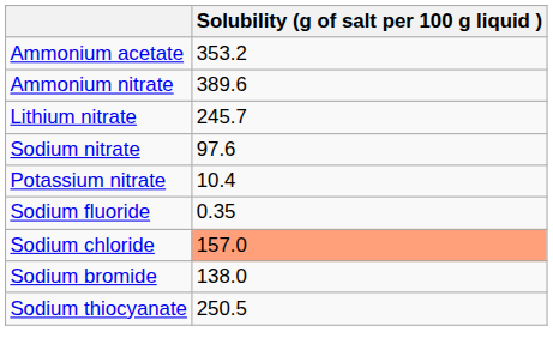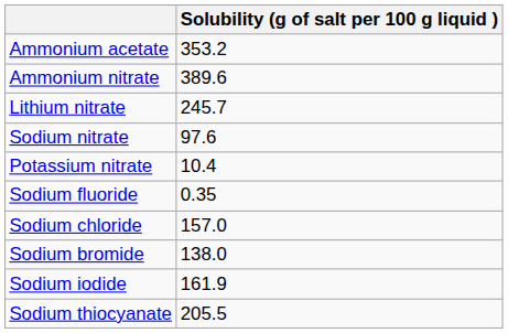 <table class="wikitable">
 <tr>
 <th></th>
 <th>Solubility (g of salt per 100 g liquid )</th>
 </tr>
 <tr>
 <td><a href='#'>Ammonium acetate</a></td>
 <td>353.2</td>
 </tr>
 <tr>
 <td><a href='#'>Ammonium nitrate</a></td>
 <td>389.6</td>
 </tr>
 <tr>
 <td><a href='#'>Lithium nitrate</a></td>
 <td>245.7</td>
 </tr>
 <tr>
 <td><a href='#'>Sodium nitrate</a></td>
 <td>97.6</td>
 </tr>
 <tr>
 <td><a href='#'>Potassium nitrate</a></td>
 <td>10.4</td>
 </tr>
 <tr>
 <td><a href='#'>Sodium fluoride</a></td>
 <td>0.35</td>
 </tr>
 <tr>
 <td><a href='#'>Sodium chloride</a></td>
-<td style="background: lightsalmon;">157.0</td>
+<td>157.0</td>
 </tr>
 <tr>
 <td><a href='#'>Sodium bromide</a></td>
 <td>138.0</td>
 </tr>
 <tr>
+<td><a href='#'>Sodium iodide</a></td>
+<td>161.9</td>
+</tr>
+<tr>
 <td><a href='#'>Sodium thiocyanate</a></td>
-<td>250.5</td>
+<td>205.5</td>
 </tr>
 </table>
